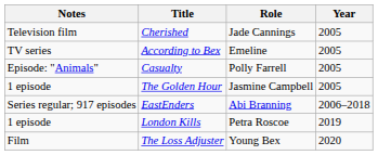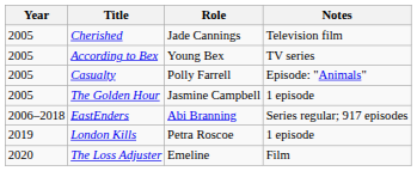 <table class="wikitable sortable">
 <tr>
-<th class="unsortable">Notes</th>
+<th>Year</th>
 <th>Title</th>
 <th>Role</th>
-<th>Year</th>
+<th class="unsortable">Notes</th>
 </tr>
 <tr>
-<td>Television film</td>
+<td>2005</td>
 <td><em><a href='#'>Cherished</a></em></td>
 <td>Jade Cannings</td>
-<td>2005</td>
+<td>Television film</td>
 </tr>
 <tr>
+<td>2005</td>
+<td><em><a href='#'>According to Bex</a></em></td>
+<td>Young Bex</td>
 <td>TV series</td>
-<td><em><a href='#'>According to Bex</a></em></td>
-<td>Emeline</td>
-<td>2005</td>
 </tr>
 <tr>
-<td>Episode: "<a href='#'>Animals</a>"</td>
+<td>2005</td>
 <td><em><a href='#'>Casualty</a></em></td>
 <td>Polly Farrell</td>
-<td>2005</td>
+<td>Episode: "<a href='#'>Animals</a>"</td>
 </tr>
 <tr>
-<td>1 episode</td>
+<td>2005</td>
 <td><em><a href='#'>The Golden Hour</a></em></td>
 <td>Jasmine Campbell</td>
-<td>2005</td>
+<td>1 episode</td>
 </tr>
 <tr>
-<td>Series regular; 917 episodes</td>
+<td>2006–2018</td>
 <td><em><a href='#'>EastEnders</a></em></td>
 <td><a href='#'>Abi Branning</a></td>
-<td>2006–2018</td>
+<td>Series regular; 917 episodes</td>
 </tr>
 <tr>
-<td>1 episode</td>
+<td>2019</td>
 <td><em><a href='#'>London Kills</a></em></td>
 <td>Petra Roscoe</td>
-<td>2019</td>
+<td>1 episode</td>
 </tr>
 <tr>
+<td>2020</td>
+<td><em><a href='#'>The Loss Adjuster</a></em></td>
+<td>Emeline</td>
 <td>Film</td>
-<td><em><a href='#'>The Loss Adjuster</a></em></td>
-<td>Young Bex</td>
-<td>2020</td>
 </tr>
 </table>
